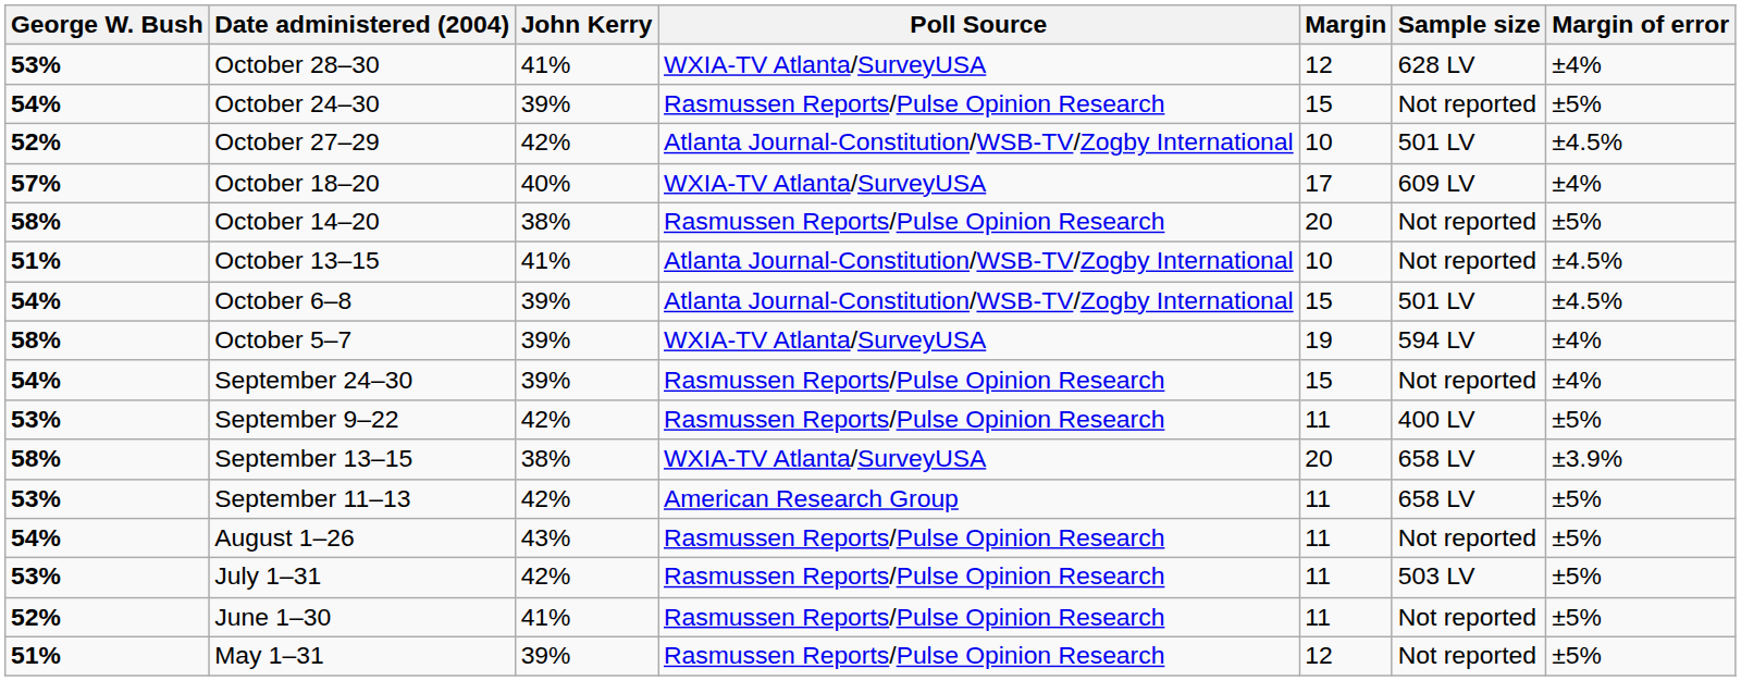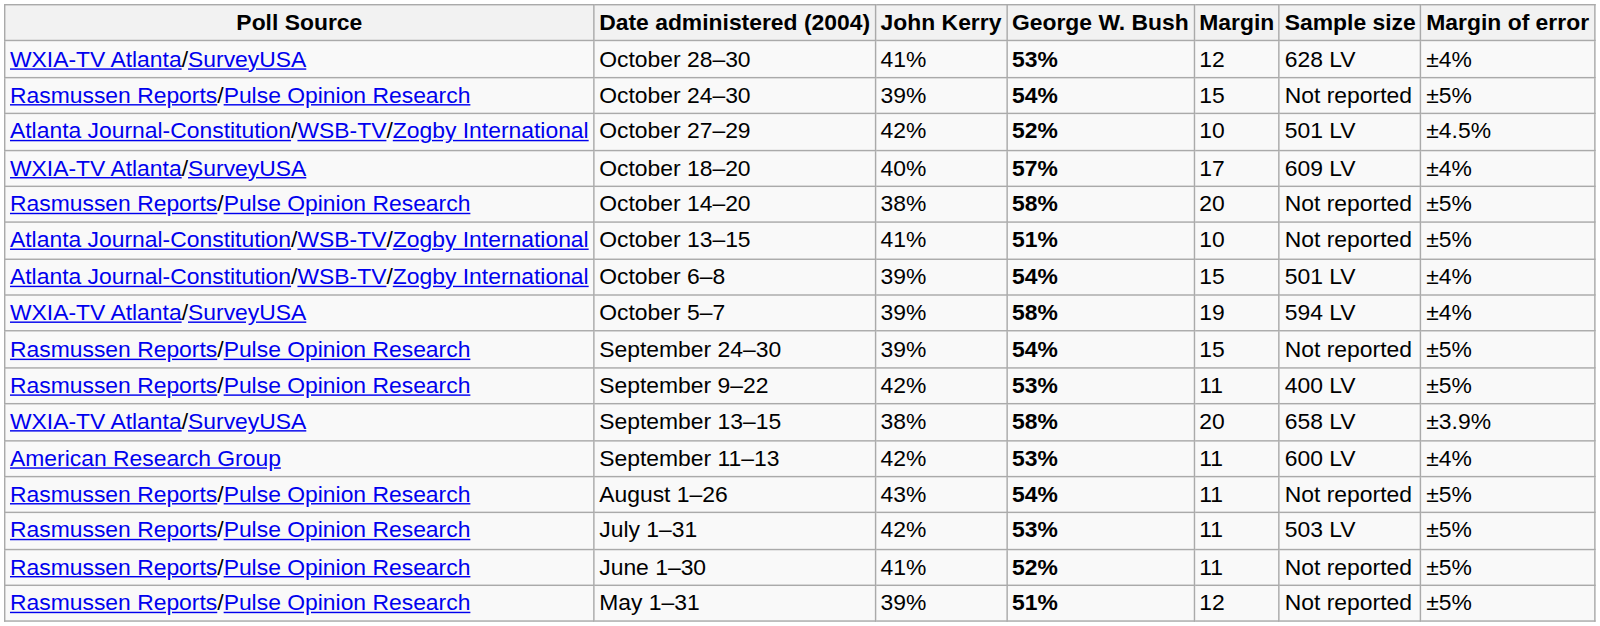 <table class="wikitable">
 <tr>
-<th>George W. Bush</th>
+<th>Poll Source</th>
 <th>Date administered (2004)</th>
 <th>John Kerry</th>
-<th>Poll Source</th>
+<th>George W. Bush</th>
 <th>Margin</th>
 <th>Sample size</th>
 <th>Margin of error</th>
 </tr>
 <tr>
-<td><strong>53%</strong></td>
+<td><a href='#'>WXIA-TV Atlanta</a>/<a href='#'>SurveyUSA</a></td>
 <td>October 28–30</td>
 <td>41%</td>
-<td><a href='#'>WXIA-TV Atlanta</a>/<a href='#'>SurveyUSA</a></td>
+<td><strong>53%</strong></td>
 <td>12</td>
 <td>628 LV</td>
 <td>±4%</td>
 </tr>
 <tr>
-<td><strong>54%</strong></td>
+<td><a href='#'>Rasmussen Reports</a>/<a href='#'>Pulse Opinion Research</a></td>
 <td>October 24–30</td>
 <td>39%</td>
-<td><a href='#'>Rasmussen Reports</a>/<a href='#'>Pulse Opinion Research</a></td>
+<td><strong>54%</strong></td>
 <td>15</td>
 <td>Not reported</td>
 <td>±5%</td>
 </tr>
 <tr>
-<td><strong>52%</strong></td>
+<td><a href='#'>Atlanta Journal-Constitution</a>/<a href='#'>WSB-TV</a>/<a href='#'>Zogby International</a></td>
 <td>October 27–29</td>
 <td>42%</td>
-<td><a href='#'>Atlanta Journal-Constitution</a>/<a href='#'>WSB-TV</a>/<a href='#'>Zogby International</a></td>
+<td><strong>52%</strong></td>
 <td>10</td>
 <td>501 LV</td>
 <td>±4.5%</td>
 </tr>
 <tr>
-<td><strong>57%</strong></td>
+<td><a href='#'>WXIA-TV Atlanta</a>/<a href='#'>SurveyUSA</a></td>
 <td>October 18–20</td>
 <td>40%</td>
-<td><a href='#'>WXIA-TV Atlanta</a>/<a href='#'>SurveyUSA</a></td>
+<td><strong>57%</strong></td>
 <td>17</td>
 <td>609 LV</td>
 <td>±4%</td>
 </tr>
 <tr>
-<td><strong>58%</strong></td>
+<td><a href='#'>Rasmussen Reports</a>/<a href='#'>Pulse Opinion Research</a></td>
 <td>October 14–20</td>
 <td>38%</td>
-<td><a href='#'>Rasmussen Reports</a>/<a href='#'>Pulse Opinion Research</a></td>
+<td><strong>58%</strong></td>
 <td>20</td>
 <td>Not reported</td>
 <td>±5%</td>
 </tr>
 <tr>
-<td><strong>51%</strong></td>
+<td><a href='#'>Atlanta Journal-Constitution</a>/<a href='#'>WSB-TV</a>/<a href='#'>Zogby International</a></td>
 <td>October 13–15</td>
 <td>41%</td>
-<td><a href='#'>Atlanta Journal-Constitution</a>/<a href='#'>WSB-TV</a>/<a href='#'>Zogby International</a></td>
+<td><strong>51%</strong></td>
 <td>10</td>
 <td>Not reported</td>
-<td>±4.5%</td>
+<td>±5%</td>
 </tr>
 <tr>
-<td><strong>54%</strong></td>
+<td><a href='#'>Atlanta Journal-Constitution</a>/<a href='#'>WSB-TV</a>/<a href='#'>Zogby International</a></td>
 <td>October 6–8</td>
 <td>39%</td>
-<td><a href='#'>Atlanta Journal-Constitution</a>/<a href='#'>WSB-TV</a>/<a href='#'>Zogby International</a></td>
+<td><strong>54%</strong></td>
 <td>15</td>
 <td>501 LV</td>
-<td>±4.5%</td>
+<td>±4%</td>
 </tr>
 <tr>
-<td><strong>58%</strong></td>
+<td><a href='#'>WXIA-TV Atlanta</a>/<a href='#'>SurveyUSA</a></td>
 <td>October 5–7</td>
 <td>39%</td>
-<td><a href='#'>WXIA-TV Atlanta</a>/<a href='#'>SurveyUSA</a></td>
+<td><strong>58%</strong></td>
 <td>19</td>
 <td>594 LV</td>
 <td>±4%</td>
 </tr>
 <tr>
-<td><strong>54%</strong></td>
+<td><a href='#'>Rasmussen Reports</a>/<a href='#'>Pulse Opinion Research</a></td>
 <td>September 24–30</td>
 <td>39%</td>
-<td><a href='#'>Rasmussen Reports</a>/<a href='#'>Pulse Opinion Research</a></td>
+<td><strong>54%</strong></td>
 <td>15</td>
 <td>Not reported</td>
-<td>±4%</td>
+<td>±5%</td>
 </tr>
 <tr>
-<td><strong>53%</strong></td>
+<td><a href='#'>Rasmussen Reports</a>/<a href='#'>Pulse Opinion Research</a></td>
 <td>September 9–22</td>
 <td>42%</td>
-<td><a href='#'>Rasmussen Reports</a>/<a href='#'>Pulse Opinion Research</a></td>
+<td><strong>53%</strong></td>
 <td>11</td>
 <td>400 LV</td>
 <td>±5%</td>
 </tr>
 <tr>
-<td><strong>58%</strong></td>
+<td><a href='#'>WXIA-TV Atlanta</a>/<a href='#'>SurveyUSA</a></td>
 <td>September 13–15</td>
 <td>38%</td>
-<td><a href='#'>WXIA-TV Atlanta</a>/<a href='#'>SurveyUSA</a></td>
+<td><strong>58%</strong></td>
 <td>20</td>
 <td>658 LV</td>
 <td>±3.9%</td>
 </tr>
 <tr>
-<td><strong>53%</strong></td>
+<td><a href='#'>American Research Group</a></td>
 <td>September 11–13</td>
 <td>42%</td>
-<td><a href='#'>American Research Group</a></td>
+<td><strong>53%</strong></td>
 <td>11</td>
-<td>658 LV</td>
-<td>±5%</td>
+<td>600 LV</td>
+<td>±4%</td>
 </tr>
 <tr>
-<td><strong>54%</strong></td>
+<td><a href='#'>Rasmussen Reports</a>/<a href='#'>Pulse Opinion Research</a></td>
 <td>August 1–26</td>
 <td>43%</td>
-<td><a href='#'>Rasmussen Reports</a>/<a href='#'>Pulse Opinion Research</a></td>
+<td><strong>54%</strong></td>
 <td>11</td>
 <td>Not reported</td>
 <td>±5%</td>
 </tr>
 <tr>
-<td><strong>53%</strong></td>
+<td><a href='#'>Rasmussen Reports</a>/<a href='#'>Pulse Opinion Research</a></td>
 <td>July 1–31</td>
 <td>42%</td>
-<td><a href='#'>Rasmussen Reports</a>/<a href='#'>Pulse Opinion Research</a></td>
+<td><strong>53%</strong></td>
 <td>11</td>
 <td>503 LV</td>
 <td>±5%</td>
 </tr>
 <tr>
-<td><strong>52%</strong></td>
+<td><a href='#'>Rasmussen Reports</a>/<a href='#'>Pulse Opinion Research</a></td>
 <td>June 1–30</td>
 <td>41%</td>
-<td><a href='#'>Rasmussen Reports</a>/<a href='#'>Pulse Opinion Research</a></td>
+<td><strong>52%</strong></td>
 <td>11</td>
 <td>Not reported</td>
 <td>±5%</td>
 </tr>
 <tr>
-<td><strong>51%</strong></td>
+<td><a href='#'>Rasmussen Reports</a>/<a href='#'>Pulse Opinion Research</a></td>
 <td>May 1–31</td>
 <td>39%</td>
-<td><a href='#'>Rasmussen Reports</a>/<a href='#'>Pulse Opinion Research</a></td>
+<td><strong>51%</strong></td>
 <td>12</td>
 <td>Not reported</td>
 <td>±5%</td>
 </tr>
 </table>
